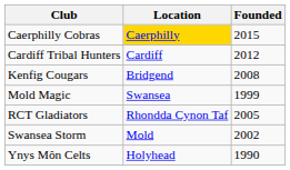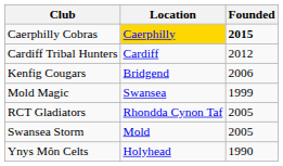 <table class="wikitable sortable" style="text-align:left;">
 <tr>
 <th>Club</th>
 <th>Location</th>
 <th>Founded</th>
 </tr>
 <tr>
 <td style="text-align:left;">Caerphilly Cobras</td>
 <td style="background: gold;"><a href='#'>Caerphilly</a></td>
-<td>2015</td>
+<td><strong>2015</strong></td>
 </tr>
 <tr>
 <td style="text-align:left;">Cardiff Tribal Hunters</td>
 <td><a href='#'>Cardiff</a></td>
 <td>2012</td>
 </tr>
 <tr>
 <td style="text-align:left;">Kenfig Cougars</td>
 <td><a href='#'>Bridgend</a></td>
-<td>2008</td>
+<td>2006</td>
 </tr>
 <tr>
 <td style="text-align:left;">Mold Magic</td>
 <td><a href='#'>Swansea</a></td>
 <td>1999</td>
 </tr>
 <tr>
 <td style="text-align:left;">RCT Gladiators</td>
 <td><a href='#'>Rhondda Cynon Taf</a></td>
 <td>2005</td>
 </tr>
 <tr>
 <td style="text-align:left;">Swansea Storm</td>
 <td><a href='#'>Mold</a></td>
-<td>2002</td>
+<td>2005</td>
 </tr>
 <tr>
 <td style="text-align:left;">Ynys Môn Celts</td>
 <td><a href='#'>Holyhead</a></td>
 <td>1990</td>
 </tr>
 </table>
